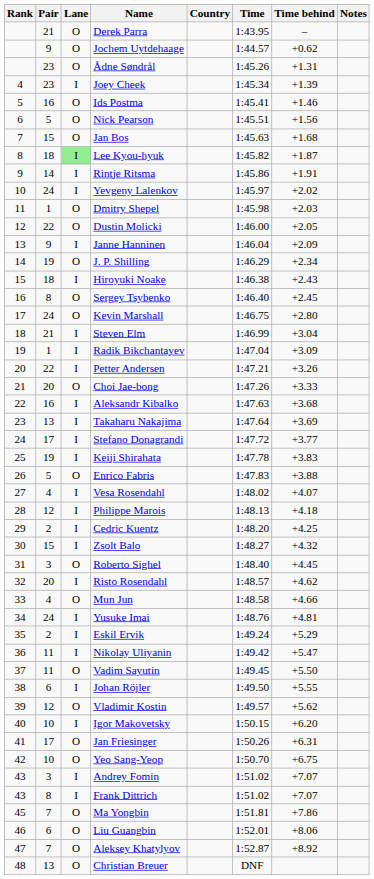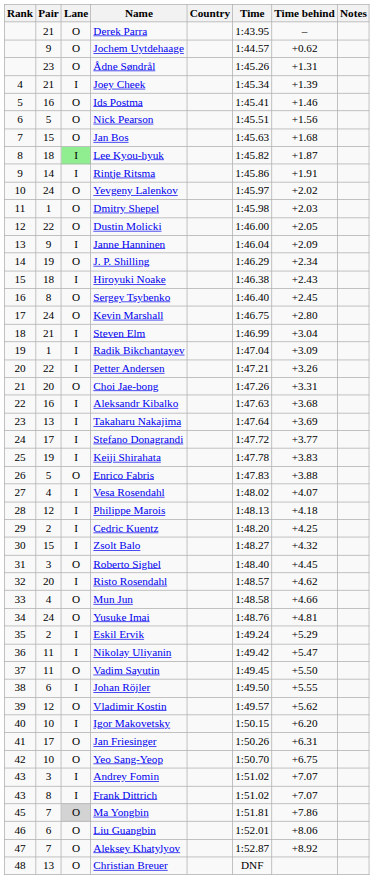 <table class="wikitable sortable" style="text-align:center">
 <tr>
 <th>Rank</th>
 <th>Pair</th>
 <th>Lane</th>
 <th>Name</th>
 <th>Country</th>
 <th>Time</th>
 <th>Time behind</th>
 <th>Notes</th>
 </tr>
 <tr>
 <td></td>
 <td>21</td>
 <td>O</td>
 <td align="left"><a href='#'>Derek Parra</a></td>
 <td align="left"></td>
 <td>1:43.95</td>
 <td>–</td>
 <td></td>
 </tr>
 <tr>
 <td></td>
 <td>9</td>
 <td>O</td>
 <td align="left"><a href='#'>Jochem Uytdehaage</a></td>
 <td align="left"></td>
 <td>1:44.57</td>
 <td>+0.62</td>
 <td></td>
 </tr>
 <tr>
 <td></td>
 <td>23</td>
 <td>O</td>
 <td align="left"><a href='#'>Ådne Søndrål</a></td>
 <td align="left"></td>
 <td>1:45.26</td>
 <td>+1.31</td>
 <td></td>
 </tr>
 <tr>
 <td>4</td>
-<td>23</td>
+<td>21</td>
 <td>I</td>
 <td align="left"><a href='#'>Joey Cheek</a></td>
 <td align="left"></td>
 <td>1:45.34</td>
 <td>+1.39</td>
 <td></td>
 </tr>
 <tr>
 <td>5</td>
 <td>16</td>
 <td>O</td>
 <td align="left"><a href='#'>Ids Postma</a></td>
 <td align="left"></td>
 <td>1:45.41</td>
 <td>+1.46</td>
 <td></td>
 </tr>
 <tr>
 <td>6</td>
 <td>5</td>
 <td>O</td>
 <td align="left"><a href='#'>Nick Pearson</a></td>
 <td align="left"></td>
 <td>1:45.51</td>
 <td>+1.56</td>
 <td></td>
 </tr>
 <tr>
 <td>7</td>
 <td>15</td>
 <td>O</td>
 <td align="left"><a href='#'>Jan Bos</a></td>
 <td align="left"></td>
 <td>1:45.63</td>
 <td>+1.68</td>
 <td></td>
 </tr>
 <tr>
 <td>8</td>
 <td>18</td>
 <td style="background: lightgreen;">I</td>
 <td align="left"><a href='#'>Lee Kyou-hyuk</a></td>
 <td align="left"></td>
 <td>1:45.82</td>
 <td>+1.87</td>
 <td></td>
 </tr>
 <tr>
 <td>9</td>
 <td>14</td>
 <td>I</td>
 <td align="left"><a href='#'>Rintje Ritsma</a></td>
 <td align="left"></td>
 <td>1:45.86</td>
 <td>+1.91</td>
 <td></td>
 </tr>
 <tr>
 <td>10</td>
 <td>24</td>
-<td>I</td>
+<td>O</td>
 <td align="left"><a href='#'>Yevgeny Lalenkov</a></td>
 <td align="left"></td>
 <td>1:45.97</td>
 <td>+2.02</td>
 <td></td>
 </tr>
 <tr>
 <td>11</td>
 <td>1</td>
 <td>O</td>
 <td align="left"><a href='#'>Dmitry Shepel</a></td>
 <td align="left"></td>
 <td>1:45.98</td>
 <td>+2.03</td>
 <td></td>
 </tr>
 <tr>
 <td>12</td>
 <td>22</td>
 <td>O</td>
 <td align="left"><a href='#'>Dustin Molicki</a></td>
 <td align="left"></td>
 <td>1:46.00</td>
 <td>+2.05</td>
 <td></td>
 </tr>
 <tr>
 <td>13</td>
 <td>9</td>
 <td>I</td>
 <td align="left"><a href='#'>Janne Hanninen</a></td>
 <td align="left"></td>
 <td>1:46.04</td>
 <td>+2.09</td>
 <td></td>
 </tr>
 <tr>
 <td>14</td>
 <td>19</td>
 <td>O</td>
 <td align="left"><a href='#'>J. P. Shilling</a></td>
 <td align="left"></td>
 <td>1:46.29</td>
 <td>+2.34</td>
 <td></td>
 </tr>
 <tr>
 <td>15</td>
 <td>18</td>
 <td>I</td>
 <td align="left"><a href='#'>Hiroyuki Noake</a></td>
 <td align="left"></td>
 <td>1:46.38</td>
 <td>+2.43</td>
 <td></td>
 </tr>
 <tr>
 <td>16</td>
 <td>8</td>
 <td>O</td>
 <td align="left"><a href='#'>Sergey Tsybenko</a></td>
 <td align="left"></td>
 <td>1:46.40</td>
 <td>+2.45</td>
 <td></td>
 </tr>
 <tr>
 <td>17</td>
 <td>24</td>
 <td>O</td>
 <td align="left"><a href='#'>Kevin Marshall</a></td>
 <td align="left"></td>
 <td>1:46.75</td>
 <td>+2.80</td>
 <td></td>
 </tr>
 <tr>
 <td>18</td>
 <td>21</td>
 <td>I</td>
 <td align="left"><a href='#'>Steven Elm</a></td>
 <td align="left"></td>
 <td>1:46.99</td>
 <td>+3.04</td>
 <td></td>
 </tr>
 <tr>
 <td>19</td>
 <td>1</td>
 <td>I</td>
 <td align="left"><a href='#'>Radik Bikchantayev</a></td>
 <td align="left"></td>
 <td>1:47.04</td>
 <td>+3.09</td>
 <td></td>
 </tr>
 <tr>
 <td>20</td>
 <td>22</td>
 <td>I</td>
 <td align="left"><a href='#'>Petter Andersen</a></td>
 <td align="left"></td>
 <td>1:47.21</td>
 <td>+3.26</td>
 <td></td>
 </tr>
 <tr>
 <td>21</td>
 <td>20</td>
 <td>O</td>
 <td align="left"><a href='#'>Choi Jae-bong</a></td>
 <td align="left"></td>
 <td>1:47.26</td>
-<td>+3.33</td>
+<td>+3.31</td>
 <td></td>
 </tr>
 <tr>
 <td>22</td>
 <td>16</td>
 <td>I</td>
 <td align="left"><a href='#'>Aleksandr Kibalko</a></td>
 <td align="left"></td>
 <td>1:47.63</td>
 <td>+3.68</td>
 <td></td>
 </tr>
 <tr>
 <td>23</td>
 <td>13</td>
 <td>I</td>
 <td align="left"><a href='#'>Takaharu Nakajima</a></td>
 <td align="left"></td>
 <td>1:47.64</td>
 <td>+3.69</td>
 <td></td>
 </tr>
 <tr>
 <td>24</td>
 <td>17</td>
 <td>I</td>
 <td align="left"><a href='#'>Stefano Donagrandi</a></td>
 <td align="left"></td>
 <td>1:47.72</td>
 <td>+3.77</td>
 <td></td>
 </tr>
 <tr>
 <td>25</td>
 <td>19</td>
 <td>I</td>
 <td align="left"><a href='#'>Keiji Shirahata</a></td>
 <td align="left"></td>
 <td>1:47.78</td>
 <td>+3.83</td>
 <td></td>
 </tr>
 <tr>
 <td>26</td>
 <td>5</td>
 <td>O</td>
 <td align="left"><a href='#'>Enrico Fabris</a></td>
 <td align="left"></td>
 <td>1:47.83</td>
 <td>+3.88</td>
 <td></td>
 </tr>
 <tr>
 <td>27</td>
 <td>4</td>
 <td>I</td>
 <td align="left"><a href='#'>Vesa Rosendahl</a></td>
 <td align="left"></td>
 <td>1:48.02</td>
 <td>+4.07</td>
 <td></td>
 </tr>
 <tr>
 <td>28</td>
 <td>12</td>
 <td>I</td>
 <td align="left"><a href='#'>Philippe Marois</a></td>
 <td align="left"></td>
 <td>1:48.13</td>
 <td>+4.18</td>
 <td></td>
 </tr>
 <tr>
 <td>29</td>
 <td>2</td>
 <td>I</td>
 <td align="left"><a href='#'>Cedric Kuentz</a></td>
 <td align="left"></td>
 <td>1:48.20</td>
 <td>+4.25</td>
 <td></td>
 </tr>
 <tr>
 <td>30</td>
 <td>15</td>
 <td>I</td>
 <td align="left"><a href='#'>Zsolt Balo</a></td>
 <td align="left"></td>
 <td>1:48.27</td>
 <td>+4.32</td>
 <td></td>
 </tr>
 <tr>
 <td>31</td>
 <td>3</td>
 <td>O</td>
 <td align="left"><a href='#'>Roberto Sighel</a></td>
 <td align="left"></td>
 <td>1:48.40</td>
 <td>+4.45</td>
 <td></td>
 </tr>
 <tr>
 <td>32</td>
 <td>20</td>
 <td>I</td>
 <td align="left"><a href='#'>Risto Rosendahl</a></td>
 <td align="left"></td>
 <td>1:48.57</td>
 <td>+4.62</td>
 <td></td>
 </tr>
 <tr>
 <td>33</td>
 <td>4</td>
 <td>O</td>
 <td align="left"><a href='#'>Mun Jun</a></td>
 <td align="left"></td>
 <td>1:48.58</td>
 <td>+4.66</td>
 <td></td>
 </tr>
 <tr>
 <td>34</td>
 <td>24</td>
-<td>I</td>
+<td>O</td>
 <td align="left"><a href='#'>Yusuke Imai</a></td>
 <td align="left"></td>
 <td>1:48.76</td>
 <td>+4.81</td>
 <td></td>
 </tr>
 <tr>
 <td>35</td>
 <td>2</td>
 <td>I</td>
 <td align="left"><a href='#'>Eskil Ervik</a></td>
 <td align="left"></td>
 <td>1:49.24</td>
 <td>+5.29</td>
 <td></td>
 </tr>
 <tr>
 <td>36</td>
 <td>11</td>
 <td>I</td>
 <td align="left"><a href='#'>Nikolay Uliyanin</a></td>
 <td align="left"></td>
 <td>1:49.42</td>
 <td>+5.47</td>
 <td></td>
 </tr>
 <tr>
 <td>37</td>
 <td>11</td>
 <td>O</td>
 <td align="left"><a href='#'>Vadim Sayutin</a></td>
 <td align="left"></td>
 <td>1:49.45</td>
 <td>+5.50</td>
 <td></td>
 </tr>
 <tr>
 <td>38</td>
 <td>6</td>
 <td>I</td>
 <td align="left"><a href='#'>Johan Röjler</a></td>
 <td align="left"></td>
 <td>1:49.50</td>
 <td>+5.55</td>
 <td></td>
 </tr>
 <tr>
 <td>39</td>
 <td>12</td>
 <td>O</td>
 <td align="left"><a href='#'>Vladimir Kostin</a></td>
 <td align="left"></td>
 <td>1:49.57</td>
 <td>+5.62</td>
 <td></td>
 </tr>
 <tr>
 <td>40</td>
 <td>10</td>
 <td>I</td>
 <td align="left"><a href='#'>Igor Makovetsky</a></td>
 <td align="left"></td>
 <td>1:50.15</td>
 <td>+6.20</td>
 <td></td>
 </tr>
 <tr>
 <td>41</td>
 <td>17</td>
 <td>O</td>
 <td align="left"><a href='#'>Jan Friesinger</a></td>
 <td align="left"></td>
 <td>1:50.26</td>
 <td>+6.31</td>
 <td></td>
 </tr>
 <tr>
 <td>42</td>
 <td>10</td>
 <td>O</td>
 <td align="left"><a href='#'>Yeo Sang-Yeop</a></td>
 <td align="left"></td>
 <td>1:50.70</td>
 <td>+6.75</td>
 <td></td>
 </tr>
 <tr>
 <td>43</td>
 <td>3</td>
 <td>I</td>
 <td align="left"><a href='#'>Andrey Fomin</a></td>
 <td align="left"></td>
 <td>1:51.02</td>
 <td>+7.07</td>
 <td></td>
 </tr>
 <tr>
 <td>43</td>
 <td>8</td>
 <td>I</td>
 <td align="left"><a href='#'>Frank Dittrich</a></td>
 <td align="left"></td>
 <td>1:51.02</td>
 <td>+7.07</td>
 <td></td>
 </tr>
 <tr>
 <td>45</td>
 <td>7</td>
-<td>O</td>
+<td style="background: lightgrey;">O</td>
 <td align="left"><a href='#'>Ma Yongbin</a></td>
 <td align="left"></td>
 <td>1:51.81</td>
 <td>+7.86</td>
 <td></td>
 </tr>
 <tr>
 <td>46</td>
 <td>6</td>
 <td>O</td>
 <td align="left"><a href='#'>Liu Guangbin</a></td>
 <td align="left"></td>
 <td>1:52.01</td>
 <td>+8.06</td>
 <td></td>
 </tr>
 <tr>
 <td>47</td>
 <td>7</td>
 <td>O</td>
 <td align="left"><a href='#'>Aleksey Khatylyov</a></td>
 <td align="left"></td>
 <td>1:52.87</td>
 <td>+8.92</td>
 <td></td>
 </tr>
 <tr>
 <td>48</td>
 <td>13</td>
 <td>O</td>
 <td align="left"><a href='#'>Christian Breuer</a></td>
 <td align="left"></td>
 <td>DNF</td>
 <td></td>
 <td></td>
 </tr>
 </table>
